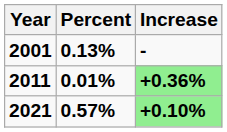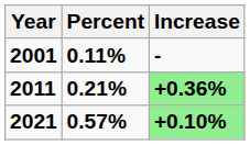 <table class="wikitable">
 <tr>
 <th><strong>Year</strong></th>
 <th><strong>Percent</strong></th>
 <th><strong>Increase</strong></th>
 </tr>
 <tr>
 <td><strong>2001</strong></td>
-<td><strong>0.13%</strong></td>
+<td><strong>0.11%</strong></td>
 <td><strong>-</strong></td>
 </tr>
 <tr>
 <td><strong>2011</strong></td>
-<td><strong>0.01%</strong></td>
+<td><strong>0.21%</strong></td>
 <td style="background: lightgreen"><strong>+0.36%</strong></td>
 </tr>
 <tr>
 <td><strong>2021</strong></td>
 <td><strong>0.57%</strong></td>
 <td style="background: lightgreen"><strong>+0.10%</strong></td>
 </tr>
 </table>
